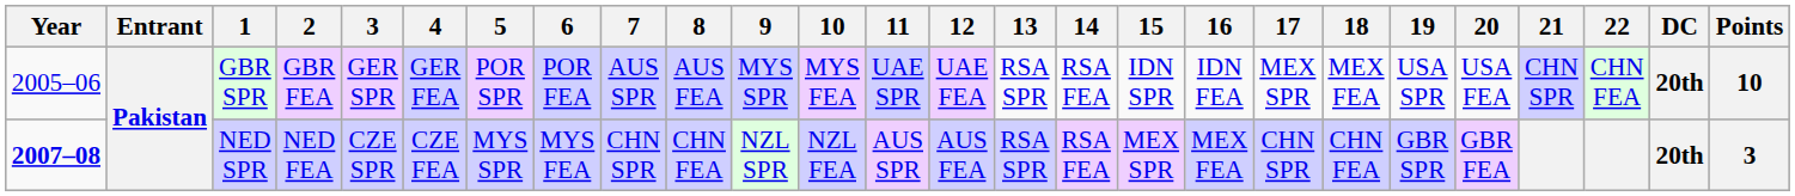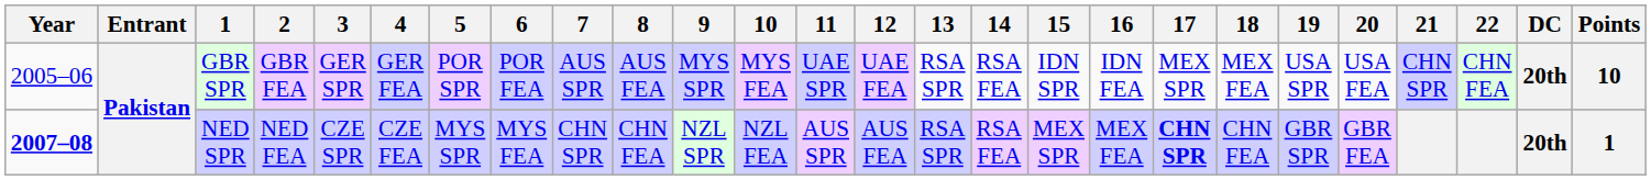 <table class="wikitable" style="text-align:center; font-size:85%">
 <tr>
 <th>Year</th>
 <th>Entrant</th>
 <th>1</th>
 <th>2</th>
 <th>3</th>
 <th>4</th>
 <th>5</th>
 <th>6</th>
 <th>7</th>
 <th>8</th>
 <th>9</th>
 <th>10</th>
 <th>11</th>
 <th>12</th>
 <th>13</th>
 <th>14</th>
 <th>15</th>
 <th>16</th>
 <th>17</th>
 <th>18</th>
 <th>19</th>
 <th>20</th>
 <th>21</th>
 <th>22</th>
 <th>DC</th>
 <th>Points</th>
 </tr>
 <tr>
 <td nowrap><a href='#'>2005–06</a></td>
 <th rowspan=2><a href='#'>Pakistan</a></th>
 <td style="background:#DFFFDF;"><a href='#'>GBR<br>SPR</a><br></td>
 <td style="background:#EFCFFF;"><a href='#'>GBR<br>FEA</a><br></td>
 <td style="background:#EFCFFF;"><a href='#'>GER<br>SPR</a><br></td>
 <td style="background:#CFCFFF;"><a href='#'>GER<br>FEA</a><br></td>
 <td style="background:#EFCFFF;"><a href='#'>POR<br>SPR</a><br></td>
 <td style="background:#CFCFFF;"><a href='#'>POR<br>FEA</a><br></td>
 <td style="background:#CFCFFF;"><a href='#'>AUS<br>SPR</a><br></td>
 <td style="background:#CFCFFF;"><a href='#'>AUS<br>FEA</a><br></td>
 <td style="background:#CFCFFF;"><a href='#'>MYS<br>SPR</a><br></td>
 <td style="background:#EFCFFF;"><a href='#'>MYS<br>FEA</a><br></td>
 <td style="background:#CFCFFF;"><a href='#'>UAE<br>SPR</a><br></td>
 <td style="background:#EFCFFF;"><a href='#'>UAE<br>FEA</a><br></td>
 <td><a href='#'>RSA<br>SPR</a></td>
 <td><a href='#'>RSA<br>FEA</a></td>
 <td><a href='#'>IDN<br>SPR</a></td>
 <td><a href='#'>IDN<br>FEA</a></td>
 <td><a href='#'>MEX<br>SPR</a></td>
 <td><a href='#'>MEX<br>FEA</a></td>
 <td><a href='#'>USA<br>SPR</a></td>
 <td><a href='#'>USA<br>FEA</a></td>
 <td style="background:#CFCFFF;"><a href='#'>CHN<br>SPR</a><br></td>
 <td style="background:#DFFFDF;"><a href='#'>CHN<br>FEA</a><br></td>
 <th>20th</th>
 <th>10</th>
 </tr>
 <tr>
 <td nowrap><strong><a href='#'>2007–08</a></strong></td>
 <td style="background:#CFCFFF;"><a href='#'>NED<br>SPR</a><br></td>
 <td style="background:#CFCFFF;"><a href='#'>NED<br>FEA</a><br></td>
 <td style="background:#CFCFFF;"><a href='#'>CZE<br>SPR</a><br></td>
 <td style="background:#CFCFFF;"><a href='#'>CZE<br>FEA</a><br></td>
 <td style="background:#CFCFFF;"><a href='#'>MYS<br>SPR</a><br></td>
 <td style="background:#CFCFFF;"><a href='#'>MYS<br>FEA</a><br></td>
 <td style="background:#CFCFFF;"><a href='#'>CHN<br>SPR</a><br></td>
 <td style="background:#CFCFFF;"><a href='#'>CHN<br>FEA</a><br></td>
 <td style="background:#DFFFDF;"><a href='#'>NZL<br>SPR</a><br></td>
 <td style="background:#CFCFFF;"><a href='#'>NZL<br>FEA</a><br></td>
 <td style="background:#EFCFFF;"><a href='#'>AUS<br>SPR</a><br></td>
 <td style="background:#CFCFFF;"><a href='#'>AUS<br>FEA</a><br></td>
 <td style="background:#CFCFFF;"><a href='#'>RSA<br>SPR</a><br></td>
 <td style="background:#EFCFFF;"><a href='#'>RSA<br>FEA</a><br></td>
 <td style="background:#EFCFFF;"><a href='#'>MEX<br>SPR</a><br></td>
 <td style="background:#CFCFFF;"><a href='#'>MEX<br>FEA</a><br></td>
-<td style="background:#CFCFFF;"><a href='#'>CHN<br>SPR</a><br></td>
+<td style="background:#CFCFFF;"><strong><a href='#'>CHN<br>SPR</a><br></strong></td>
 <td style="background:#CFCFFF;"><a href='#'>CHN<br>FEA</a><br></td>
 <td style="background:#CFCFFF;"><a href='#'>GBR<br>SPR</a><br></td>
 <td style="background:#EFCFFF;"><a href='#'>GBR<br>FEA</a><br></td>
 <th></th>
 <th></th>
 <th>20th</th>
-<th>3</th>
+<th>1</th>
 </tr>
 </table>
